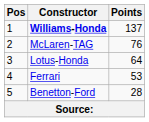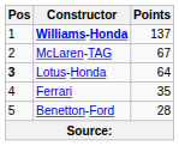 <table class="wikitable" style="font-size: 95%;">
 <tr>
 <th>Pos</th>
 <th>Constructor</th>
 <th>Points</th>
 </tr>
 <tr>
 <td>1</td>
 <td> <strong><a href='#'>Williams</a>-<a href='#'>Honda</a></strong></td>
 <td align="right">137</td>
 </tr>
 <tr>
 <td>2</td>
 <td> <a href='#'>McLaren</a>-<a href='#'>TAG</a></td>
-<td align="right">76</td>
+<td align="right">67</td>
 </tr>
 <tr>
-<td>3</td>
+<td><strong>3</strong></td>
 <td> <a href='#'>Lotus</a>-<a href='#'>Honda</a></td>
 <td align="right">64</td>
 </tr>
 <tr>
 <td>4</td>
 <td> <a href='#'>Ferrari</a></td>
-<td align="right">53</td>
+<td align="right">35</td>
 </tr>
 <tr>
 <td>5</td>
 <td> <a href='#'>Benetton</a>-<a href='#'>Ford</a></td>
 <td align="right">28</td>
 </tr>
 <tr>
 <th colspan=3>Source:</th>
 </tr>
 </table>
